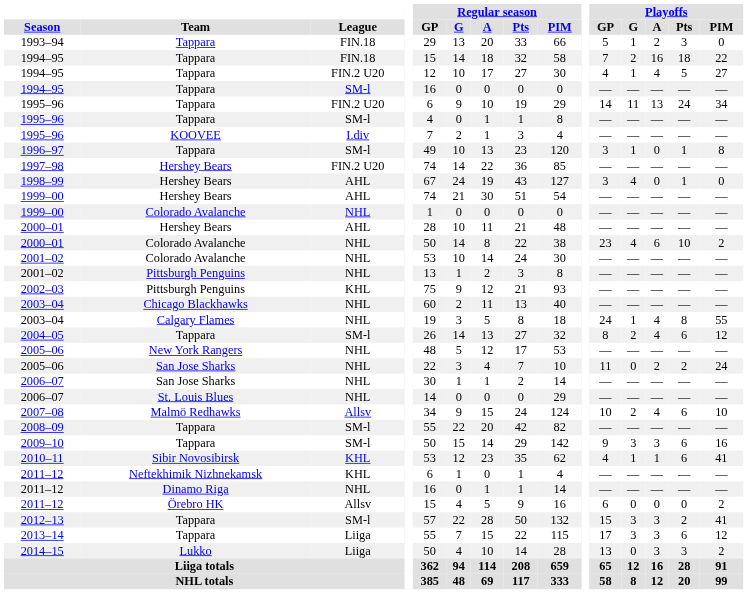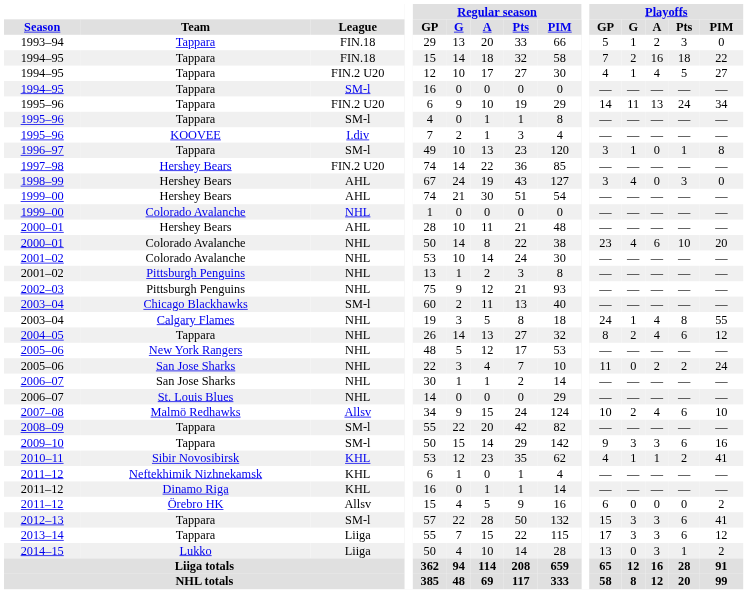 <table border="0" cellpadding="1" cellspacing="0" style="text-align:center; width:60em">
 <tr bgcolor="#e0e0e0">
 <th colspan="3" bgcolor="#ffffff"> </th>
 <th rowspan="99" bgcolor="#ffffff"> </th>
 <th colspan="5"><a href='#'>Regular season</a></th>
 <th rowspan="99" bgcolor="#ffffff"> </th>
 <th colspan="5"><a href='#'>Playoffs</a></th>
 </tr>
 <tr bgcolor="#e0e0e0">
 <th><a href='#'>Season</a></th>
 <th>Team</th>
 <th>League</th>
 <th>GP</th>
 <th><a href='#'>G</a></th>
 <th><a href='#'>A</a></th>
 <th><a href='#'>Pts</a></th>
 <th><a href='#'>PIM</a></th>
 <th>GP</th>
 <th>G</th>
 <th>A</th>
 <th>Pts</th>
 <th>PIM</th>
 </tr>
 <tr>
 <td>1993–94</td>
 <td><a href='#'>Tappara</a></td>
 <td>FIN.18</td>
 <td>29</td>
 <td>13</td>
 <td>20</td>
 <td>33</td>
 <td>66</td>
 <td>5</td>
 <td>1</td>
 <td>2</td>
 <td>3</td>
 <td>0</td>
 </tr>
 <tr bgcolor="#f0f0f0">
 <td>1994–95</td>
 <td>Tappara</td>
 <td>FIN.18</td>
 <td>15</td>
 <td>14</td>
 <td>18</td>
 <td>32</td>
 <td>58</td>
 <td>7</td>
 <td>2</td>
 <td>16</td>
 <td>18</td>
 <td>22</td>
 </tr>
 <tr>
 <td>1994–95</td>
 <td>Tappara</td>
 <td>FIN.2 U20</td>
 <td>12</td>
 <td>10</td>
 <td>17</td>
 <td>27</td>
 <td>30</td>
 <td>4</td>
 <td>1</td>
 <td>4</td>
 <td>5</td>
 <td>27</td>
 </tr>
 <tr bgcolor="#f0f0f0">
 <td><a href='#'>1994–95</a></td>
 <td>Tappara</td>
 <td><a href='#'>SM-l</a></td>
 <td>16</td>
 <td>0</td>
 <td>0</td>
 <td>0</td>
 <td>0</td>
 <td>—</td>
 <td>—</td>
 <td>—</td>
 <td>—</td>
 <td>—</td>
 </tr>
 <tr>
 <td>1995–96</td>
 <td>Tappara</td>
 <td>FIN.2 U20</td>
 <td>6</td>
 <td>9</td>
 <td>10</td>
 <td>19</td>
 <td>29</td>
 <td>14</td>
 <td>11</td>
 <td>13</td>
 <td>24</td>
 <td>34</td>
 </tr>
 <tr bgcolor="#f0f0f0">
 <td><a href='#'>1995–96</a></td>
 <td>Tappara</td>
 <td>SM-l</td>
 <td>4</td>
 <td>0</td>
 <td>1</td>
 <td>1</td>
 <td>8</td>
 <td>—</td>
 <td>—</td>
 <td>—</td>
 <td>—</td>
 <td>—</td>
 </tr>
 <tr>
 <td><a href='#'>1995–96</a></td>
 <td><a href='#'>KOOVEE</a></td>
 <td><a href='#'>I.div</a></td>
 <td>7</td>
 <td>2</td>
 <td>1</td>
 <td>3</td>
 <td>4</td>
 <td>—</td>
 <td>—</td>
 <td>—</td>
 <td>—</td>
 <td>—</td>
 </tr>
 <tr bgcolor="#f0f0f0">
 <td><a href='#'>1996–97</a></td>
 <td>Tappara</td>
 <td>SM-l</td>
 <td>49</td>
 <td>10</td>
 <td>13</td>
 <td>23</td>
 <td>120</td>
 <td>3</td>
 <td>1</td>
 <td>0</td>
 <td>1</td>
 <td>8</td>
 </tr>
 <tr>
 <td><a href='#'>1997–98</a></td>
 <td><a href='#'>Hershey Bears</a></td>
 <td>FIN.2 U20</td>
 <td>74</td>
 <td>14</td>
 <td>22</td>
 <td>36</td>
 <td>85</td>
 <td>—</td>
 <td>—</td>
 <td>—</td>
 <td>—</td>
 <td>—</td>
 </tr>
 <tr bgcolor="#f0f0f0">
 <td><a href='#'>1998–99</a></td>
 <td>Hershey Bears</td>
 <td>AHL</td>
 <td>67</td>
 <td>24</td>
 <td>19</td>
 <td>43</td>
 <td>127</td>
 <td>3</td>
 <td>4</td>
 <td>0</td>
-<td>1</td>
+<td>3</td>
 <td>0</td>
 </tr>
 <tr>
 <td><a href='#'>1999–00</a></td>
 <td>Hershey Bears</td>
 <td>AHL</td>
 <td>74</td>
 <td>21</td>
 <td>30</td>
 <td>51</td>
 <td>54</td>
 <td>—</td>
 <td>—</td>
 <td>—</td>
 <td>—</td>
 <td>—</td>
 </tr>
 <tr bgcolor="#f0f0f0">
 <td><a href='#'>1999–00</a></td>
 <td><a href='#'>Colorado Avalanche</a></td>
 <td><a href='#'>NHL</a></td>
 <td>1</td>
 <td>0</td>
 <td>0</td>
 <td>0</td>
 <td>0</td>
 <td>—</td>
 <td>—</td>
 <td>—</td>
 <td>—</td>
 <td>—</td>
 </tr>
 <tr>
 <td><a href='#'>2000–01</a></td>
 <td>Hershey Bears</td>
 <td>AHL</td>
 <td>28</td>
 <td>10</td>
 <td>11</td>
 <td>21</td>
 <td>48</td>
 <td>—</td>
 <td>—</td>
 <td>—</td>
 <td>—</td>
 <td>—</td>
 </tr>
 <tr bgcolor="#f0f0f0">
 <td><a href='#'>2000–01</a></td>
 <td>Colorado Avalanche</td>
 <td>NHL</td>
 <td>50</td>
 <td>14</td>
 <td>8</td>
 <td>22</td>
 <td>38</td>
 <td>23</td>
 <td>4</td>
 <td>6</td>
 <td>10</td>
-<td>2</td>
+<td>20</td>
 </tr>
 <tr>
 <td><a href='#'>2001–02</a></td>
 <td>Colorado Avalanche</td>
 <td>NHL</td>
 <td>53</td>
 <td>10</td>
 <td>14</td>
 <td>24</td>
 <td>30</td>
 <td>—</td>
 <td>—</td>
 <td>—</td>
 <td>—</td>
 <td>—</td>
 </tr>
 <tr bgcolor="#f0f0f0">
 <td>2001–02</td>
 <td><a href='#'>Pittsburgh Penguins</a></td>
 <td>NHL</td>
 <td>13</td>
 <td>1</td>
 <td>2</td>
 <td>3</td>
 <td>8</td>
 <td>—</td>
 <td>—</td>
 <td>—</td>
 <td>—</td>
 <td>—</td>
 </tr>
 <tr>
 <td><a href='#'>2002–03</a></td>
 <td>Pittsburgh Penguins</td>
-<td>KHL</td>
+<td>NHL</td>
 <td>75</td>
 <td>9</td>
 <td>12</td>
 <td>21</td>
 <td>93</td>
 <td>—</td>
 <td>—</td>
 <td>—</td>
 <td>—</td>
 <td>—</td>
 </tr>
 <tr bgcolor="#f0f0f0">
 <td><a href='#'>2003–04</a></td>
 <td><a href='#'>Chicago Blackhawks</a></td>
-<td>NHL</td>
+<td>SM-l</td>
 <td>60</td>
 <td>2</td>
 <td>11</td>
 <td>13</td>
 <td>40</td>
 <td>—</td>
 <td>—</td>
 <td>—</td>
 <td>—</td>
 <td>—</td>
 </tr>
 <tr>
 <td>2003–04</td>
 <td><a href='#'>Calgary Flames</a></td>
 <td>NHL</td>
 <td>19</td>
 <td>3</td>
 <td>5</td>
 <td>8</td>
 <td>18</td>
 <td>24</td>
 <td>1</td>
 <td>4</td>
 <td>8</td>
 <td>55</td>
 </tr>
 <tr bgcolor="#f0f0f0">
 <td><a href='#'>2004–05</a></td>
 <td>Tappara</td>
-<td>SM-l</td>
+<td>NHL</td>
 <td>26</td>
 <td>14</td>
 <td>13</td>
 <td>27</td>
 <td>32</td>
 <td>8</td>
 <td>2</td>
 <td>4</td>
 <td>6</td>
 <td>12</td>
 </tr>
 <tr>
 <td><a href='#'>2005–06</a></td>
 <td><a href='#'>New York Rangers</a></td>
 <td>NHL</td>
 <td>48</td>
 <td>5</td>
 <td>12</td>
 <td>17</td>
 <td>53</td>
 <td>—</td>
 <td>—</td>
 <td>—</td>
 <td>—</td>
 <td>—</td>
 </tr>
 <tr bgcolor="#f0f0f0">
 <td>2005–06</td>
 <td><a href='#'>San Jose Sharks</a></td>
 <td>NHL</td>
 <td>22</td>
 <td>3</td>
 <td>4</td>
 <td>7</td>
 <td>10</td>
 <td>11</td>
 <td>0</td>
 <td>2</td>
 <td>2</td>
 <td>24</td>
 </tr>
 <tr>
 <td><a href='#'>2006–07</a></td>
 <td>San Jose Sharks</td>
 <td>NHL</td>
 <td>30</td>
 <td>1</td>
 <td>1</td>
 <td>2</td>
 <td>14</td>
 <td>—</td>
 <td>—</td>
 <td>—</td>
 <td>—</td>
 <td>—</td>
 </tr>
 <tr bgcolor="#f0f0f0">
 <td>2006–07</td>
 <td><a href='#'>St. Louis Blues</a></td>
 <td>NHL</td>
 <td>14</td>
 <td>0</td>
 <td>0</td>
 <td>0</td>
 <td>29</td>
 <td>—</td>
 <td>—</td>
 <td>—</td>
 <td>—</td>
 <td>—</td>
 </tr>
 <tr>
 <td><a href='#'>2007–08</a></td>
 <td><a href='#'>Malmö Redhawks</a></td>
 <td><a href='#'>Allsv</a></td>
 <td>34</td>
 <td>9</td>
 <td>15</td>
 <td>24</td>
 <td>124</td>
 <td>10</td>
 <td>2</td>
 <td>4</td>
 <td>6</td>
 <td>10</td>
 </tr>
 <tr bgcolor="#f0f0f0">
 <td><a href='#'>2008–09</a></td>
 <td>Tappara</td>
 <td>SM-l</td>
 <td>55</td>
 <td>22</td>
 <td>20</td>
 <td>42</td>
 <td>82</td>
 <td>—</td>
 <td>—</td>
 <td>—</td>
 <td>—</td>
 <td>—</td>
 </tr>
 <tr>
 <td><a href='#'>2009–10</a></td>
 <td>Tappara</td>
 <td>SM-l</td>
 <td>50</td>
 <td>15</td>
 <td>14</td>
 <td>29</td>
 <td>142</td>
 <td>9</td>
 <td>3</td>
 <td>3</td>
 <td>6</td>
 <td>16</td>
 </tr>
 <tr bgcolor="#f0f0f0">
 <td><a href='#'>2010–11</a></td>
 <td><a href='#'>Sibir Novosibirsk</a></td>
 <td><a href='#'>KHL</a></td>
 <td>53</td>
 <td>12</td>
 <td>23</td>
 <td>35</td>
 <td>62</td>
 <td>4</td>
 <td>1</td>
 <td>1</td>
-<td>6</td>
+<td>2</td>
 <td>41</td>
 </tr>
 <tr>
 <td><a href='#'>2011–12</a></td>
 <td><a href='#'>Neftekhimik Nizhnekamsk</a></td>
 <td>KHL</td>
 <td>6</td>
 <td>1</td>
 <td>0</td>
 <td>1</td>
 <td>4</td>
 <td>—</td>
 <td>—</td>
 <td>—</td>
 <td>—</td>
 <td>—</td>
 </tr>
 <tr bgcolor="#f0f0f0">
 <td>2011–12</td>
 <td><a href='#'>Dinamo Riga</a></td>
-<td>NHL</td>
+<td>KHL</td>
 <td>16</td>
 <td>0</td>
 <td>1</td>
 <td>1</td>
 <td>14</td>
 <td>—</td>
 <td>—</td>
 <td>—</td>
 <td>—</td>
 <td>—</td>
 </tr>
 <tr>
 <td><a href='#'>2011–12</a></td>
 <td><a href='#'>Örebro HK</a></td>
 <td>Allsv</td>
 <td>15</td>
 <td>4</td>
 <td>5</td>
 <td>9</td>
 <td>16</td>
 <td>6</td>
 <td>0</td>
 <td>0</td>
 <td>0</td>
 <td>2</td>
 </tr>
 <tr bgcolor="#f0f0f0">
 <td><a href='#'>2012–13</a></td>
 <td>Tappara</td>
 <td>SM-l</td>
 <td>57</td>
 <td>22</td>
 <td>28</td>
 <td>50</td>
 <td>132</td>
 <td>15</td>
 <td>3</td>
 <td>3</td>
-<td>2</td>
+<td>6</td>
 <td>41</td>
 </tr>
 <tr>
 <td><a href='#'>2013–14</a></td>
 <td>Tappara</td>
 <td>Liiga</td>
 <td>55</td>
 <td>7</td>
 <td>15</td>
 <td>22</td>
 <td>115</td>
 <td>17</td>
 <td>3</td>
 <td>3</td>
 <td>6</td>
 <td>12</td>
 </tr>
 <tr bgcolor="#f0f0f0">
 <td><a href='#'>2014–15</a></td>
 <td><a href='#'>Lukko</a></td>
 <td>Liiga</td>
 <td>50</td>
 <td>4</td>
 <td>10</td>
 <td>14</td>
 <td>28</td>
 <td>13</td>
 <td>0</td>
 <td>3</td>
-<td>3</td>
+<td>1</td>
 <td>2</td>
 </tr>
 <tr bgcolor="#e0e0e0">
 <th colspan="3">Liiga totals</th>
 <th>362</th>
 <th>94</th>
 <th>114</th>
 <th>208</th>
 <th>659</th>
 <th>65</th>
 <th>12</th>
 <th>16</th>
 <th>28</th>
 <th>91</th>
 </tr>
 <tr bgcolor="#e0e0e0">
 <th colspan="3">NHL totals</th>
 <th>385</th>
 <th>48</th>
 <th>69</th>
 <th>117</th>
 <th>333</th>
 <th>58</th>
 <th>8</th>
 <th>12</th>
 <th>20</th>
 <th>99</th>
 </tr>
 </table>
